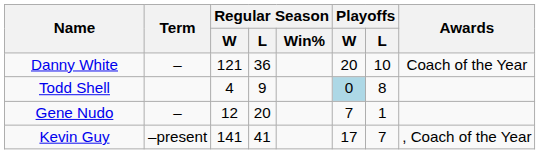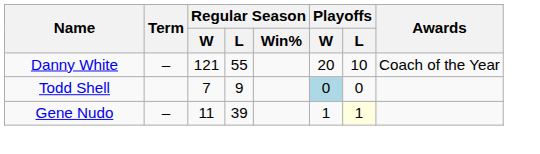 <table class="wikitable">
 <tr>
 <th rowspan="2" style="width:140px;">Name</th>
 <th rowspan="2">Term</th>
 <th colspan="3">Regular Season</th>
 <th colspan="2">Playoffs</th>
 <th rowspan="2">Awards</th>
 </tr>
 <tr>
 <th>W</th>
 <th>L</th>
 <th>Win%</th>
 <th>W</th>
 <th>L</th>
 </tr>
 <tr>
 <td style="text-align:center;"><a href='#'>Danny White</a></td>
 <td style="text-align:center;">–</td>
 <td style="text-align:center;">121</td>
-<td style="text-align:center;">36</td>
+<td style="text-align:center;">55</td>
 <td style="text-align:center;"></td>
 <td style="text-align:center;">20</td>
 <td style="text-align:center;">10</td>
 <td style="text-align:center;"> Coach of the Year</td>
 </tr>
 <tr>
 <td style="text-align:center;"><a href='#'>Todd Shell</a></td>
 <td style="text-align:center;"></td>
-<td style="text-align:center;">4</td>
+<td style="text-align:center;">7</td>
 <td style="text-align:center;">9</td>
 <td style="text-align:center;"></td>
 <td style="background: lightblue; text-align:center;">0</td>
-<td style="text-align:center;">8</td>
+<td style="text-align:center;">0</td>
 <td style="text-align:center;"></td>
 </tr>
 <tr>
 <td style="text-align:center;"><a href='#'>Gene Nudo</a></td>
 <td style="text-align:center;">–</td>
-<td style="text-align:center;">12</td>
-<td style="text-align:center;">20</td>
+<td style="text-align:center;">11</td>
+<td style="text-align:center;">39</td>
 <td style="text-align:center;"></td>
-<td style="text-align:center;">7</td>
 <td style="text-align:center;">1</td>
+<td style="background: lightyellow; text-align:center;">1</td>
 <td style="text-align:center;"></td>
 </tr>
-<tr>
-<td style="text-align:center;"><a href='#'>Kevin Guy</a></td>
-<td style="text-align:center;">–present</td>
-<td style="text-align:center;">141</td>
-<td style="text-align:center;">41</td>
-<td style="text-align:center;"></td>
-<td style="text-align:center;">17</td>
-<td style="text-align:center;">7</td>
-<td style="text-align:center;">,  Coach of the Year</td>
-</tr>
 </table>
